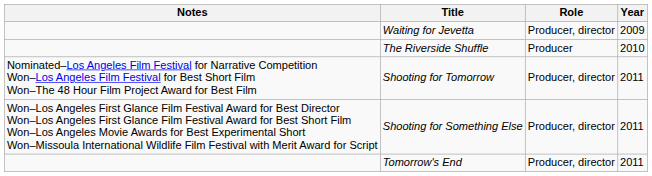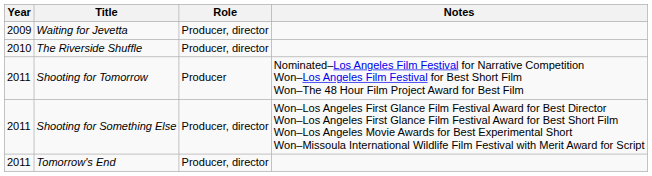 <table class="wikitable sortable">
 <tr>
-<th class="unsortable">Notes</th>
+<th>Year</th>
 <th>Title</th>
 <th>Role</th>
-<th>Year</th>
+<th class="unsortable">Notes</th>
 </tr>
 <tr>
-<td></td>
+<td>2009</td>
 <td><em>Waiting for Jevetta</em></td>
 <td>Producer, director</td>
-<td>2009</td>
+<td></td>
 </tr>
 <tr>
+<td>2010</td>
+<td><em>The Riverside Shuffle</em></td>
+<td>Producer, director</td>
 <td></td>
-<td><em>The Riverside Shuffle</em></td>
-<td>Producer</td>
-<td>2010</td>
 </tr>
 <tr>
+<td>2011</td>
+<td><em>Shooting for Tomorrow</em></td>
+<td>Producer</td>
 <td>Nominated–<a href='#'>Los Angeles Film Festival</a> for Narrative Competition<br>Won–<a href='#'>Los Angeles Film Festival</a> for Best Short Film<br>Won–The 48 Hour Film Project Award for Best Film</td>
-<td><em>Shooting for Tomorrow</em></td>
-<td>Producer, director</td>
-<td>2011</td>
 </tr>
 <tr>
-<td>Won–Los Angeles First Glance Film Festival Award for Best Director<br>Won–Los Angeles First Glance Film Festival Award for Best Short Film<br>Won–Los Angeles Movie Awards for Best Experimental Short<br>Won–Missoula International Wildlife Film Festival with Merit Award for Script</td>
+<td>2011</td>
 <td><em>Shooting for Something Else</em></td>
 <td>Producer, director</td>
-<td>2011</td>
+<td>Won–Los Angeles First Glance Film Festival Award for Best Director<br>Won–Los Angeles First Glance Film Festival Award for Best Short Film<br>Won–Los Angeles Movie Awards for Best Experimental Short<br>Won–Missoula International Wildlife Film Festival with Merit Award for Script</td>
 </tr>
 <tr>
-<td></td>
+<td>2011</td>
 <td><em>Tomorrow's End</em></td>
 <td>Producer, director</td>
-<td>2011</td>
+<td></td>
 </tr>
 </table>
